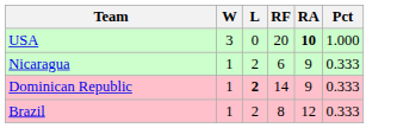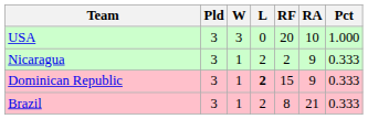 <table class=wikitable style="text-align:center">
 <tr>
 <th width=220>Team</th>
+<th width=20>Pld</th>
 <th width=20>W</th>
 <th width=20>L</th>
 <th width=20>RF</th>
 <th width=20>RA</th>
 <th width=20>Pct</th>
 </tr>
 <tr style="background:#ccffcc;">
 <td align=left><a href='#'>USA</a></td>
 <td>3</td>
+<td>3</td>
 <td>0</td>
 <td>20</td>
-<td><strong>10</strong></td>
+<td>10</td>
 <td>1.000</td>
 </tr>
 <tr style="background:#ccffcc;">
 <td align=left><a href='#'>Nicaragua</a></td>
+<td>3</td>
 <td>1</td>
 <td>2</td>
-<td>6</td>
+<td>2</td>
 <td>9</td>
 <td>0.333</td>
 </tr>
 <tr bgcolor=pink style="width: 20px;">
 <td align=left><a href='#'>Dominican Republic</a></td>
+<td>3</td>
 <td>1</td>
 <td><strong>2</strong></td>
-<td>14</td>
+<td>15</td>
 <td>9</td>
 <td>0.333</td>
 </tr>
 <tr bgcolor=pink style="width: 20px;">
 <td align=left><a href='#'>Brazil</a></td>
+<td>3</td>
 <td>1</td>
 <td>2</td>
 <td>8</td>
-<td>12</td>
+<td>21</td>
 <td>0.333</td>
 </tr>
 </table>
